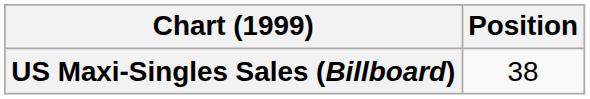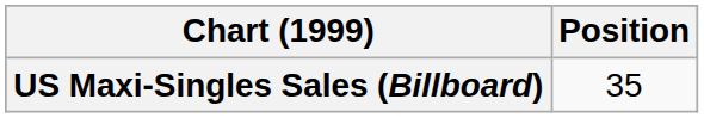 <table class="wikitable plainrowheaders" style="text-align:center">
 <tr>
 <th>Chart (1999)</th>
 <th>Position</th>
 </tr>
 <tr>
 <th scope="row">US Maxi-Singles Sales (<em>Billboard</em>)</th>
-<td>38</td>
+<td>35</td>
 </tr>
 </table>
